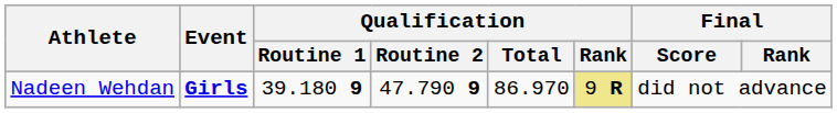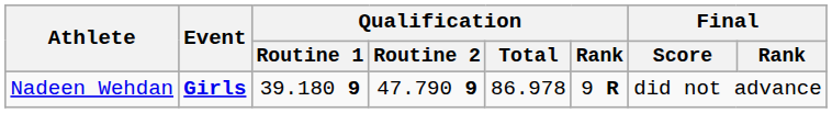 <table class="wikitable" style="font-size:90%">
 <tr>
 <th rowspan="2">Athlete</th>
 <th rowspan="2">Event</th>
 <th colspan="4">Qualification</th>
 <th colspan="2">Final</th>
 </tr>
 <tr style="font-size:95%">
 <th>Routine 1</th>
 <th>Routine 2</th>
 <th>Total</th>
 <th>Rank</th>
 <th>Score</th>
 <th>Rank</th>
 </tr>
 <tr align=center>
 <td align=left><a href='#'>Nadeen Wehdan</a></td>
 <td align=left><strong><a href='#'>Girls</a></strong></td>
 <td>39.180	<strong>9</strong></td>
 <td>47.790	<strong>9</strong></td>
-<td>86.970</td>
-<td style="background: khaki;">9 <strong>R</strong></td>
+<td>86.978</td>
+<td>9 <strong>R</strong></td>
 <td colspan=2>did not advance</td>
 </tr>
 </table>
